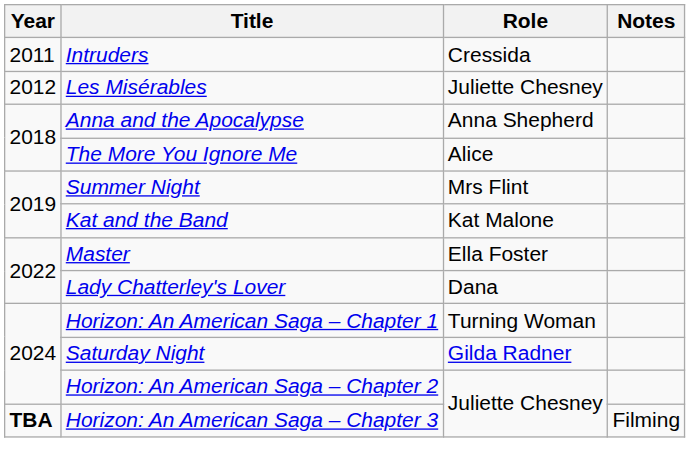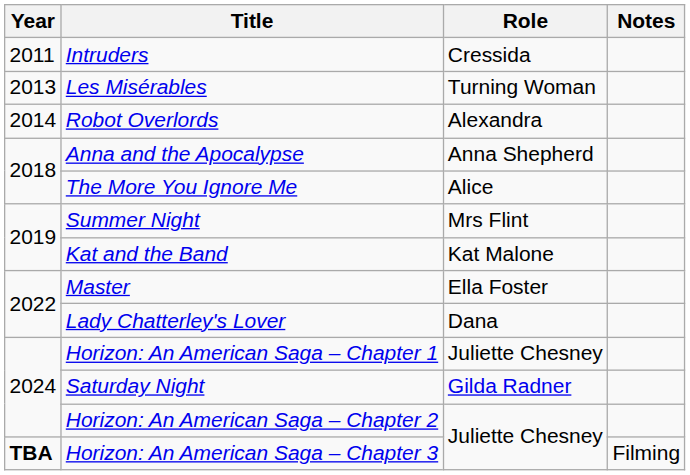 <table class="wikitable sortable">
 <tr>
 <th>Year</th>
 <th>Title</th>
 <th>Role</th>
 <th>Notes</th>
 </tr>
 <tr>
 <td>2011</td>
 <td><em><a href='#'>Intruders</a></em></td>
 <td>Cressida</td>
 <td></td>
 </tr>
 <tr>
-<td>2012</td>
+<td>2013</td>
 <td><em><a href='#'>Les Misérables</a></em></td>
-<td>Juliette Chesney</td>
+<td>Turning Woman</td>
+<td></td>
+</tr>
+<tr>
+<td>2014</td>
+<td><em><a href='#'>Robot Overlords</a></em></td>
+<td>Alexandra</td>
 <td></td>
 </tr>
 <tr>
 <td rowspan="2">2018</td>
 <td><em><a href='#'>Anna and the Apocalypse</a></em></td>
 <td>Anna Shepherd</td>
 <td></td>
 </tr>
 <tr>
 <td><em><a href='#'>The More You Ignore Me</a></em></td>
 <td>Alice</td>
 <td></td>
 </tr>
 <tr>
 <td rowspan="2">2019</td>
 <td><em><a href='#'>Summer Night</a></em></td>
 <td>Mrs Flint</td>
 <td></td>
 </tr>
 <tr>
 <td><em><a href='#'>Kat and the Band</a></em></td>
 <td>Kat Malone</td>
 <td></td>
 </tr>
 <tr>
 <td rowspan="2">2022</td>
 <td><em><a href='#'>Master</a></em></td>
 <td>Ella Foster</td>
 <td></td>
 </tr>
 <tr>
 <td><em><a href='#'>Lady Chatterley's Lover</a></em></td>
 <td>Dana</td>
 <td></td>
 </tr>
 <tr>
 <td rowspan="3">2024</td>
 <td><em><a href='#'>Horizon: An American Saga – Chapter 1</a></em></td>
-<td>Turning Woman</td>
+<td>Juliette Chesney</td>
 <td></td>
 </tr>
 <tr>
 <td><em><a href='#'>Saturday Night</a></em></td>
 <td><a href='#'>Gilda Radner</a></td>
 <td></td>
 </tr>
 <tr>
 <td><em><a href='#'>Horizon: An American Saga – Chapter 2</a></em></td>
 <td rowspan="2">Juliette Chesney</td>
 <td></td>
 </tr>
 <tr>
 <td><strong>TBA</strong></td>
 <td><em><a href='#'>Horizon: An American Saga – Chapter 3</a></em></td>
 <td>Filming</td>
 </tr>
 </table>
